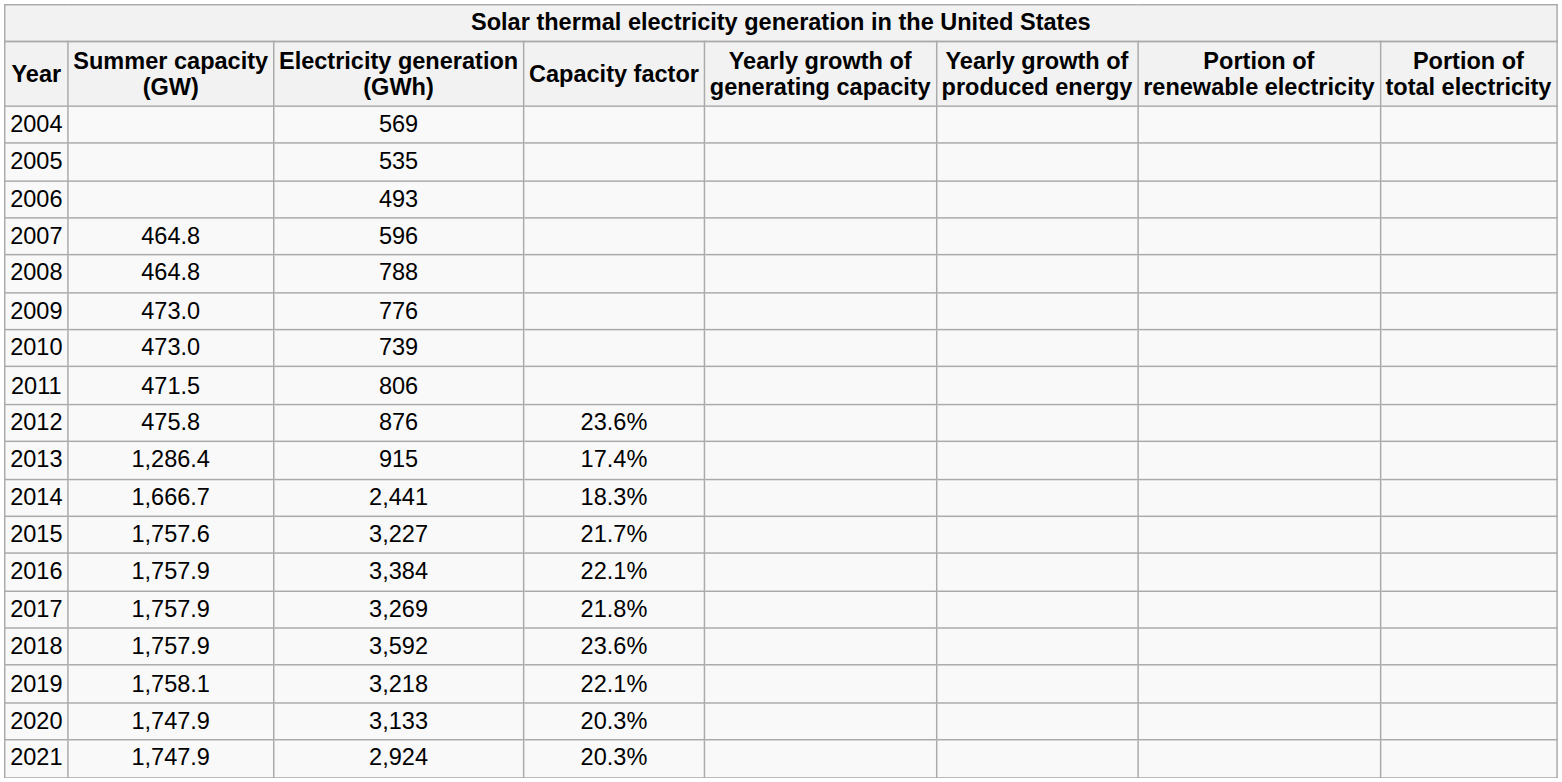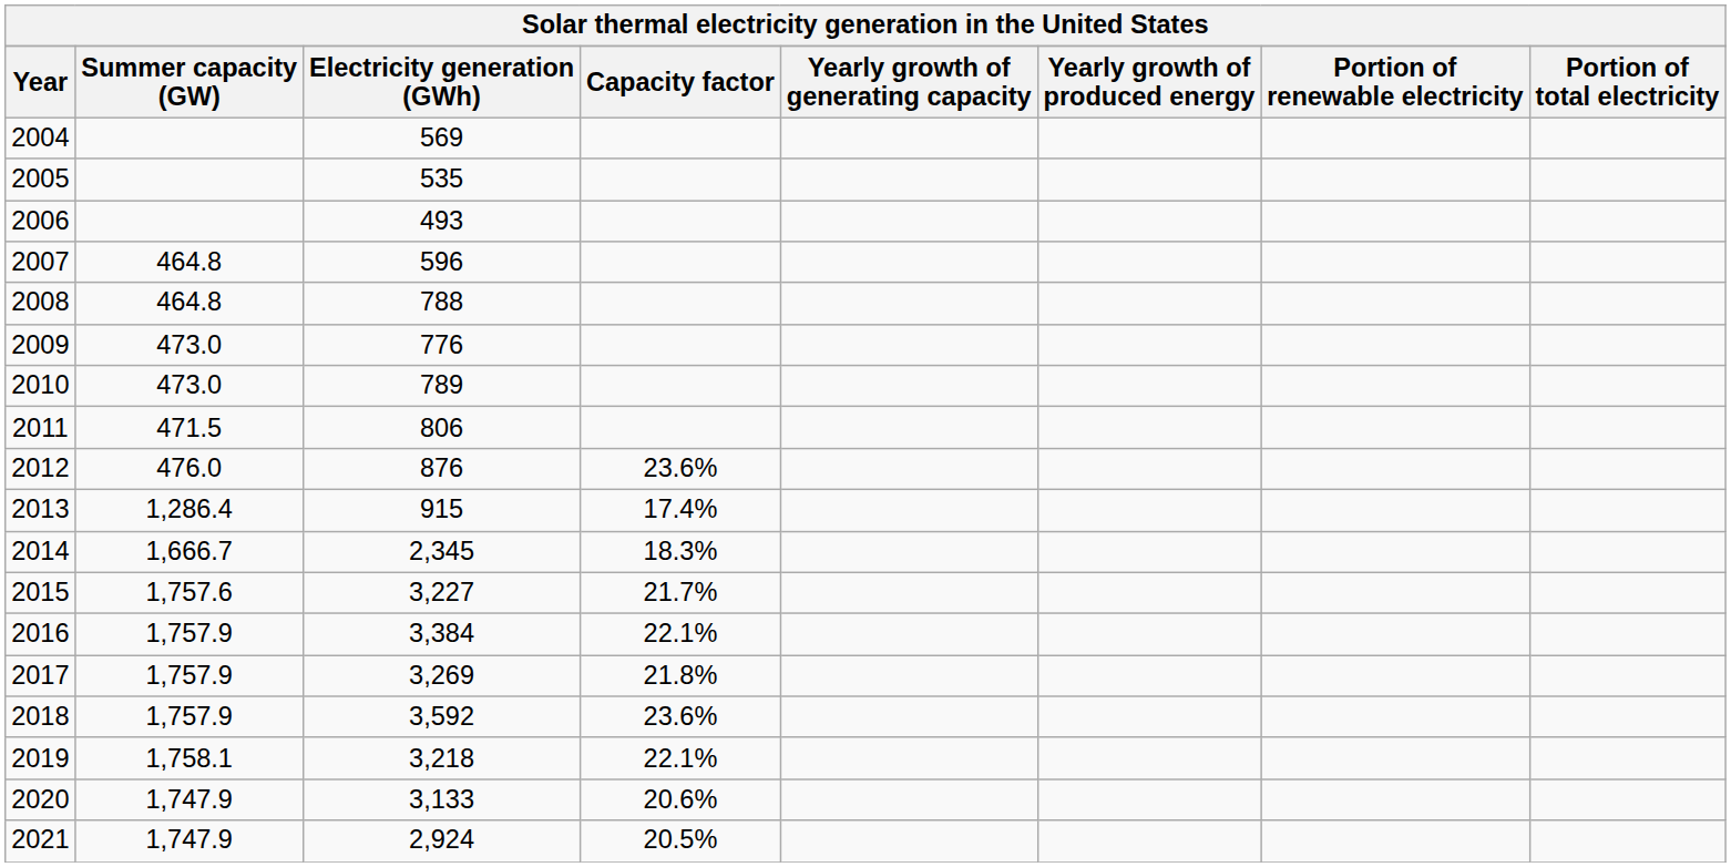 <table class="wikitable  collapsible autocollapse" style="text-align:center">
 <tr>
 <th colspan=8>Solar thermal electricity generation in the United States</th>
 </tr>
 <tr>
 </tr>
 <tr>
 <th>Year</th>
 <th>Summer capacity <br>(GW)</th>
 <th>Electricity generation<br> (GWh)</th>
 <th>Capacity factor</th>
 <th>Yearly growth of <br>generating capacity</th>
 <th>Yearly growth of <br>produced energy</th>
 <th>Portion of <br>renewable electricity</th>
 <th>Portion of <br>total electricity</th>
 </tr>
 <tr>
 <td>2004</td>
 <td></td>
 <td>569</td>
 <td></td>
 <td></td>
 <td></td>
 <td></td>
 <td></td>
 </tr>
 <tr>
 <td>2005</td>
 <td></td>
 <td>535</td>
 <td></td>
 <td></td>
 <td></td>
 <td></td>
 <td></td>
 </tr>
 <tr>
 <td>2006</td>
 <td></td>
 <td>493</td>
 <td></td>
 <td></td>
 <td></td>
 <td></td>
 <td></td>
 </tr>
 <tr>
 <td>2007</td>
 <td>464.8</td>
 <td>596</td>
 <td></td>
 <td></td>
 <td></td>
 <td></td>
 <td></td>
 </tr>
 <tr>
 <td>2008</td>
 <td>464.8</td>
 <td>788</td>
 <td></td>
 <td></td>
 <td></td>
 <td></td>
 <td></td>
 </tr>
 <tr>
 <td>2009</td>
 <td>473.0</td>
 <td>776</td>
 <td></td>
 <td></td>
 <td></td>
 <td></td>
 <td></td>
 </tr>
 <tr>
 <td>2010</td>
 <td>473.0</td>
-<td>739</td>
+<td>789</td>
 <td></td>
 <td></td>
 <td></td>
 <td></td>
 <td></td>
 </tr>
 <tr>
 <td>2011</td>
 <td>471.5</td>
 <td>806</td>
 <td></td>
 <td></td>
 <td></td>
 <td></td>
 <td></td>
 </tr>
 <tr>
 <td>2012</td>
-<td>475.8</td>
+<td>476.0</td>
 <td>876</td>
 <td>23.6%</td>
 <td></td>
 <td></td>
 <td></td>
 <td></td>
 </tr>
 <tr>
 <td>2013</td>
 <td>1,286.4</td>
 <td>915</td>
 <td>17.4%</td>
 <td></td>
 <td></td>
 <td></td>
 <td></td>
 </tr>
 <tr>
 <td>2014</td>
 <td>1,666.7</td>
-<td>2,441</td>
+<td>2,345</td>
 <td>18.3%</td>
 <td></td>
 <td></td>
 <td></td>
 <td></td>
 </tr>
 <tr>
 <td>2015</td>
 <td>1,757.6</td>
 <td>3,227</td>
 <td>21.7%</td>
 <td></td>
 <td></td>
 <td></td>
 <td></td>
 </tr>
 <tr>
 <td>2016</td>
 <td>1,757.9</td>
 <td>3,384</td>
 <td>22.1%</td>
 <td></td>
 <td></td>
 <td></td>
 <td></td>
 </tr>
 <tr>
 <td>2017</td>
 <td>1,757.9</td>
 <td>3,269</td>
 <td>21.8%</td>
 <td></td>
 <td></td>
 <td></td>
 <td></td>
 </tr>
 <tr>
 <td>2018</td>
 <td>1,757.9</td>
 <td>3,592</td>
 <td>23.6%</td>
 <td></td>
 <td></td>
 <td></td>
 <td></td>
 </tr>
 <tr>
 <td>2019</td>
 <td>1,758.1</td>
 <td>3,218</td>
 <td>22.1%</td>
 <td></td>
 <td></td>
 <td></td>
 <td></td>
 </tr>
 <tr>
 <td>2020</td>
 <td>1,747.9</td>
 <td>3,133</td>
-<td>20.3%</td>
+<td>20.6%</td>
 <td></td>
 <td></td>
 <td></td>
 <td></td>
 </tr>
 <tr>
 <td>2021</td>
 <td>1,747.9</td>
 <td>2,924</td>
-<td>20.3%</td>
+<td>20.5%</td>
 <td></td>
 <td></td>
 <td></td>
 <td></td>
 </tr>
 </table>
